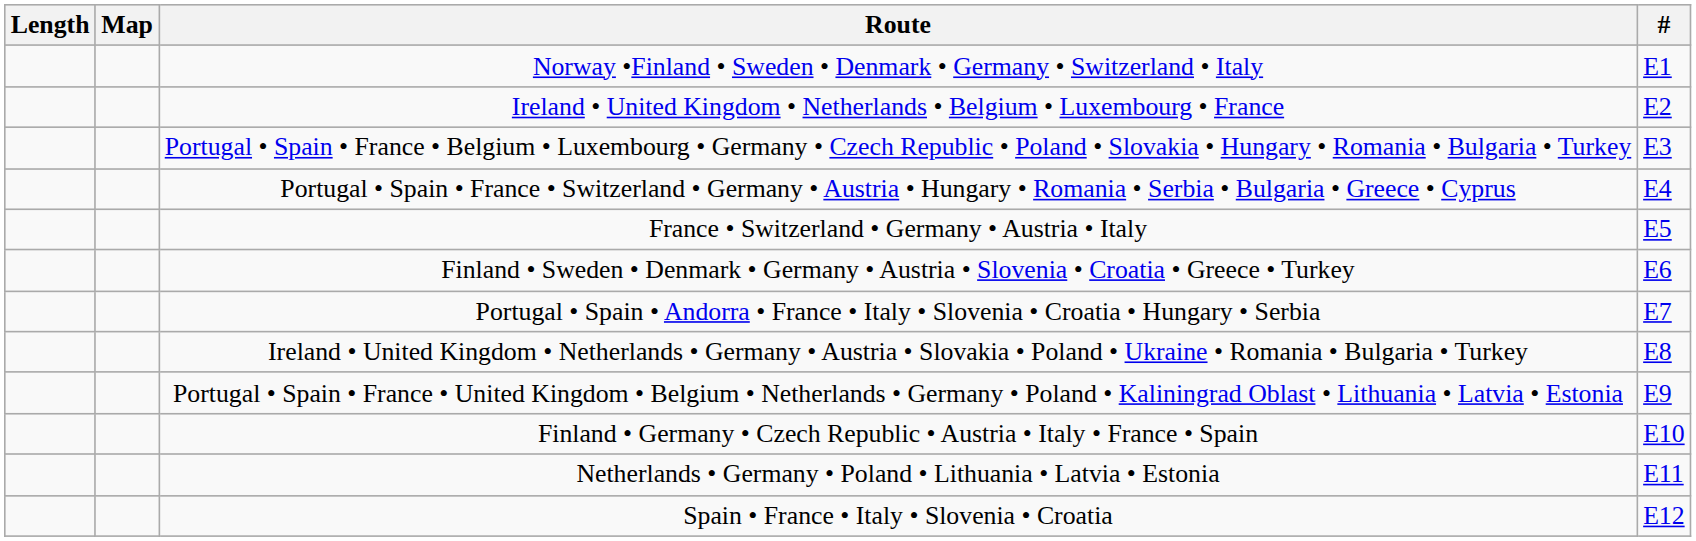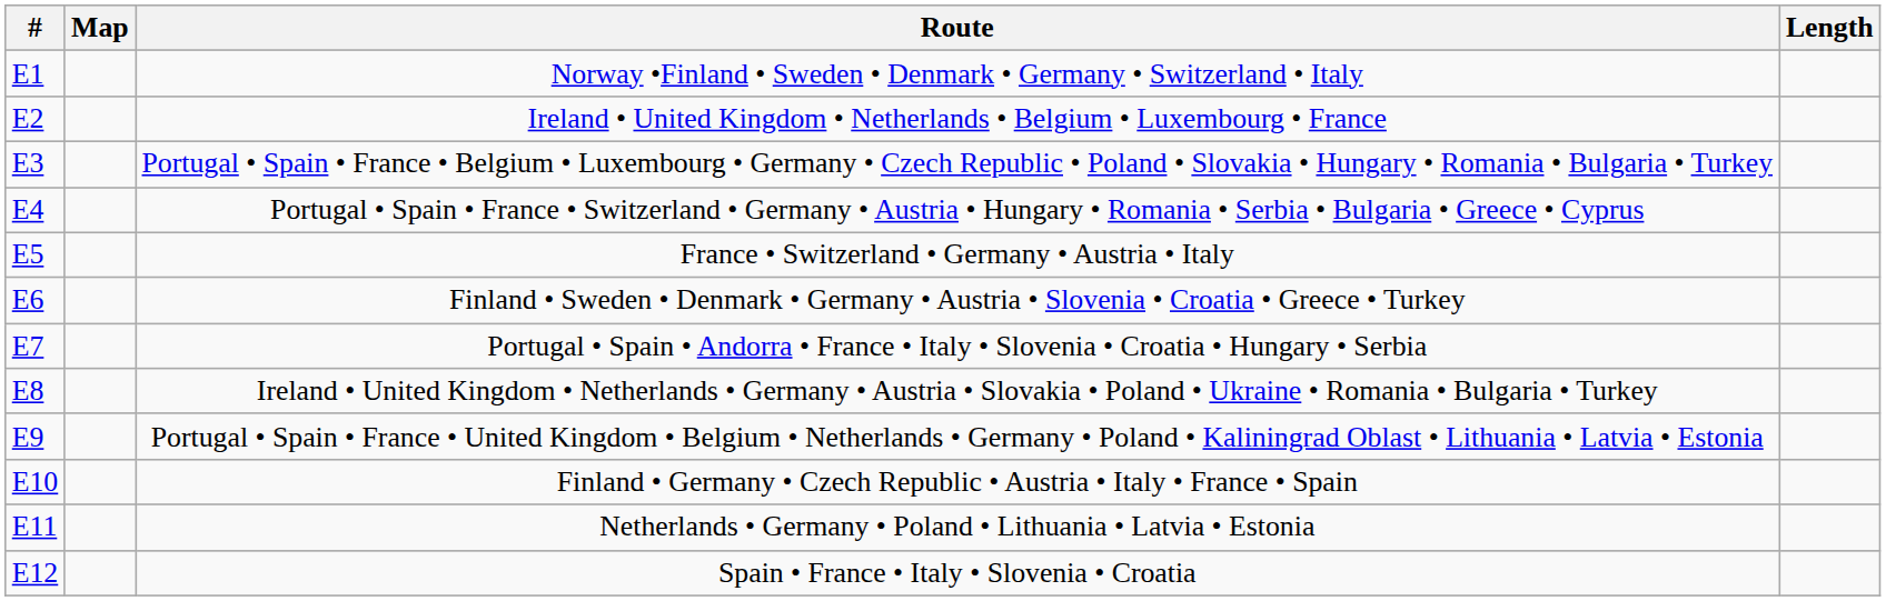 <table class="wikitable sortable">
 <tr>
-<th>Length</th>
+<th>#</th>
 <th>Map</th>
 <th>Route</th>
-<th>#</th>
+<th>Length</th>
 </tr>
 <tr>
-<td></td>
+<td><a href='#'>E1</a></td>
 <td></td>
 <td align="center"><a href='#'>Norway</a> •<a href='#'>Finland</a> • <a href='#'>Sweden</a> • <a href='#'>Denmark</a> • <a href='#'>Germany</a> • <a href='#'>Switzerland</a> • <a href='#'>Italy</a></td>
-<td><a href='#'>E1</a></td>
+<td></td>
 </tr>
 <tr>
-<td></td>
+<td><a href='#'>E2</a></td>
 <td></td>
 <td align="center"><a href='#'>Ireland</a> • <a href='#'>United Kingdom</a> • <a href='#'>Netherlands</a> • <a href='#'>Belgium</a> • <a href='#'>Luxembourg</a> • <a href='#'>France</a></td>
-<td><a href='#'>E2</a></td>
+<td></td>
 </tr>
 <tr>
-<td></td>
+<td><a href='#'>E3</a></td>
 <td></td>
 <td align="center"><a href='#'>Portugal</a> • <a href='#'>Spain</a> • France • Belgium • Luxembourg • Germany • <a href='#'>Czech Republic</a> • <a href='#'>Poland</a> • <a href='#'>Slovakia</a> • <a href='#'>Hungary</a> • <a href='#'>Romania</a> • <a href='#'>Bulgaria</a> • <a href='#'>Turkey</a></td>
-<td><a href='#'>E3</a></td>
+<td></td>
 </tr>
 <tr>
-<td></td>
+<td><a href='#'>E4</a></td>
 <td></td>
 <td align="center">Portugal • Spain • France • Switzerland • Germany • <a href='#'>Austria</a> • Hungary • <a href='#'>Romania</a> • <a href='#'>Serbia</a> • <a href='#'>Bulgaria</a> • <a href='#'>Greece</a> • <a href='#'>Cyprus</a></td>
-<td><a href='#'>E4</a></td>
+<td></td>
 </tr>
 <tr>
-<td></td>
+<td><a href='#'>E5</a></td>
 <td></td>
 <td align="center">France • Switzerland • Germany • Austria • Italy</td>
-<td><a href='#'>E5</a></td>
+<td></td>
 </tr>
 <tr>
-<td></td>
+<td><a href='#'>E6</a></td>
 <td></td>
 <td align="center">Finland • Sweden • Denmark • Germany • Austria • <a href='#'>Slovenia</a> • <a href='#'>Croatia</a> • Greece • Turkey</td>
-<td><a href='#'>E6</a></td>
+<td></td>
 </tr>
 <tr>
-<td></td>
+<td><a href='#'>E7</a></td>
 <td></td>
 <td align="center">Portugal • Spain • <a href='#'>Andorra</a> • France • Italy • Slovenia • Croatia • Hungary • Serbia</td>
-<td><a href='#'>E7</a></td>
+<td></td>
 </tr>
 <tr>
-<td></td>
+<td><a href='#'>E8</a></td>
 <td></td>
 <td align="center">Ireland • United Kingdom • Netherlands • Germany • Austria • Slovakia • Poland • <a href='#'>Ukraine</a> • Romania • Bulgaria • Turkey</td>
-<td><a href='#'>E8</a></td>
+<td></td>
 </tr>
 <tr>
-<td></td>
+<td><a href='#'>E9</a></td>
 <td></td>
 <td align="center">Portugal • Spain • France • United Kingdom • Belgium • Netherlands • Germany • Poland • <a href='#'>Kaliningrad Oblast</a> • <a href='#'>Lithuania</a> • <a href='#'>Latvia</a> • <a href='#'>Estonia</a></td>
-<td><a href='#'>E9</a></td>
+<td></td>
 </tr>
 <tr>
-<td></td>
+<td><a href='#'>E10</a></td>
 <td></td>
 <td align="center">Finland • Germany • Czech Republic • Austria • Italy • France • Spain</td>
-<td><a href='#'>E10</a></td>
+<td></td>
 </tr>
 <tr>
-<td></td>
+<td><a href='#'>E11</a></td>
 <td></td>
 <td align="center">Netherlands • Germany • Poland • Lithuania • Latvia • Estonia</td>
-<td><a href='#'>E11</a></td>
+<td></td>
 </tr>
 <tr>
-<td></td>
+<td><a href='#'>E12</a></td>
 <td></td>
 <td align="center">Spain • France • Italy • Slovenia • Croatia</td>
-<td><a href='#'>E12</a></td>
+<td></td>
 </tr>
 </table>
